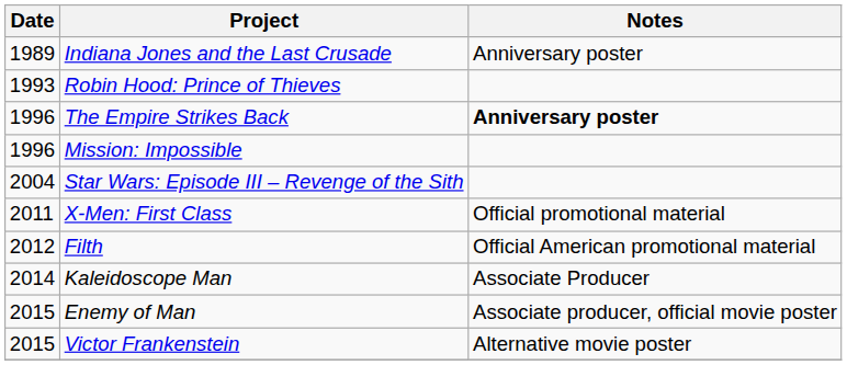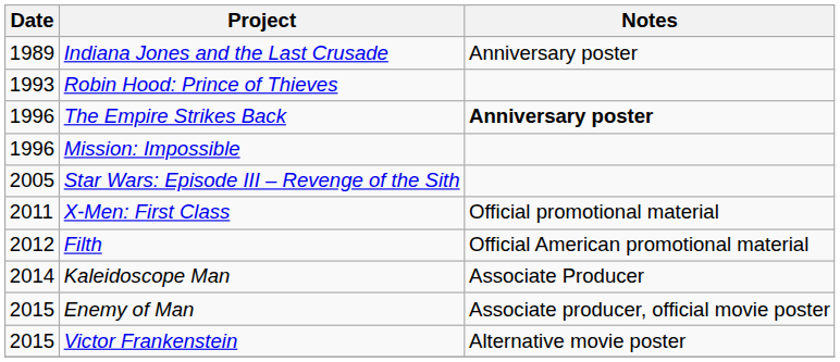 <table class="wikitable sortable">
 <tr>
 <th>Date</th>
 <th>Project</th>
 <th>Notes</th>
 </tr>
 <tr>
 <td>1989</td>
 <td><em><a href='#'>Indiana Jones and the Last Crusade</a></em></td>
 <td>Anniversary poster</td>
 </tr>
 <tr>
 <td>1993</td>
 <td><em><a href='#'>Robin Hood: Prince of Thieves</a></em></td>
 <td></td>
 </tr>
 <tr>
 <td>1996</td>
 <td><em><a href='#'>The Empire Strikes Back</a></em></td>
 <td><strong>Anniversary poster</strong></td>
 </tr>
 <tr>
 <td>1996</td>
 <td><em><a href='#'>Mission: Impossible</a></em></td>
 <td></td>
 </tr>
 <tr>
-<td>2004</td>
+<td>2005</td>
 <td><em><a href='#'>Star Wars: Episode III – Revenge of the Sith</a></em></td>
 <td></td>
 </tr>
 <tr>
 <td>2011</td>
 <td><em><a href='#'>X-Men: First Class</a></em></td>
 <td>Official promotional material</td>
 </tr>
 <tr>
 <td>2012</td>
 <td><em><a href='#'>Filth</a></em></td>
 <td>Official American promotional material</td>
 </tr>
 <tr>
 <td>2014</td>
 <td><em>Kaleidoscope Man</em></td>
 <td>Associate Producer</td>
 </tr>
 <tr>
 <td>2015</td>
 <td><em>Enemy of Man</em></td>
 <td>Associate producer, official movie poster</td>
 </tr>
 <tr>
 <td>2015</td>
 <td><em><a href='#'>Victor Frankenstein</a></em></td>
 <td>Alternative movie poster</td>
 </tr>
 <tr>
 </tr>
 </table>
